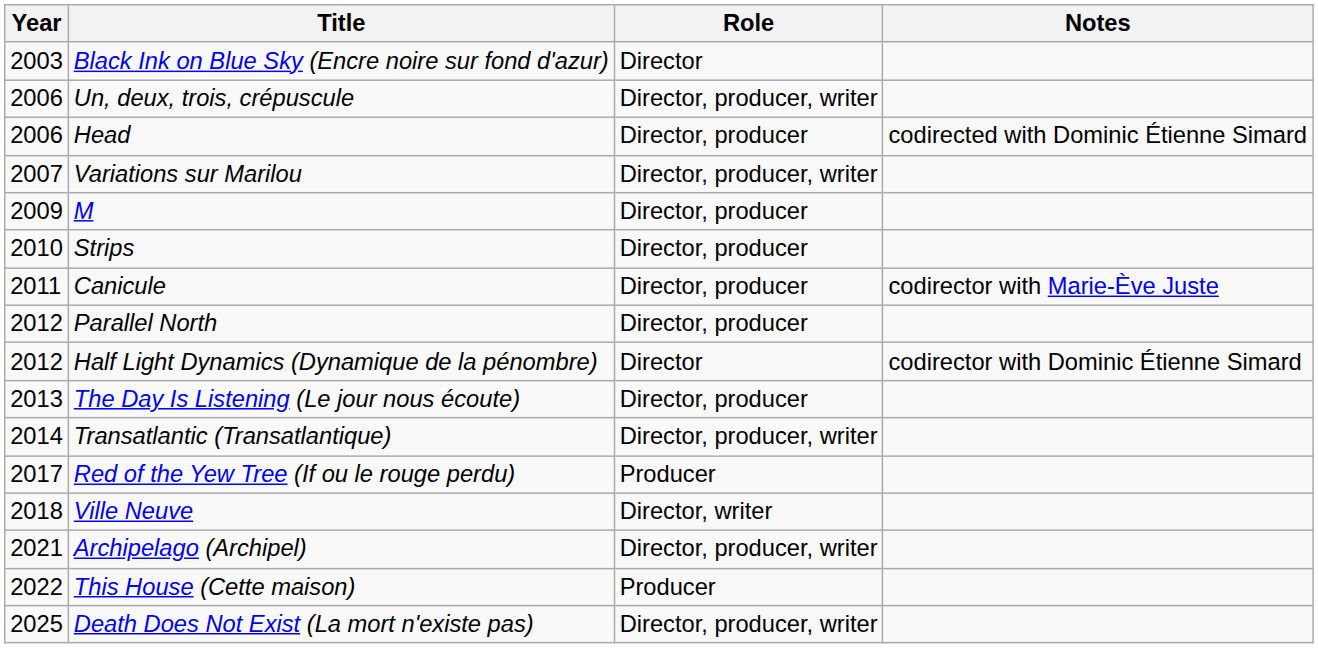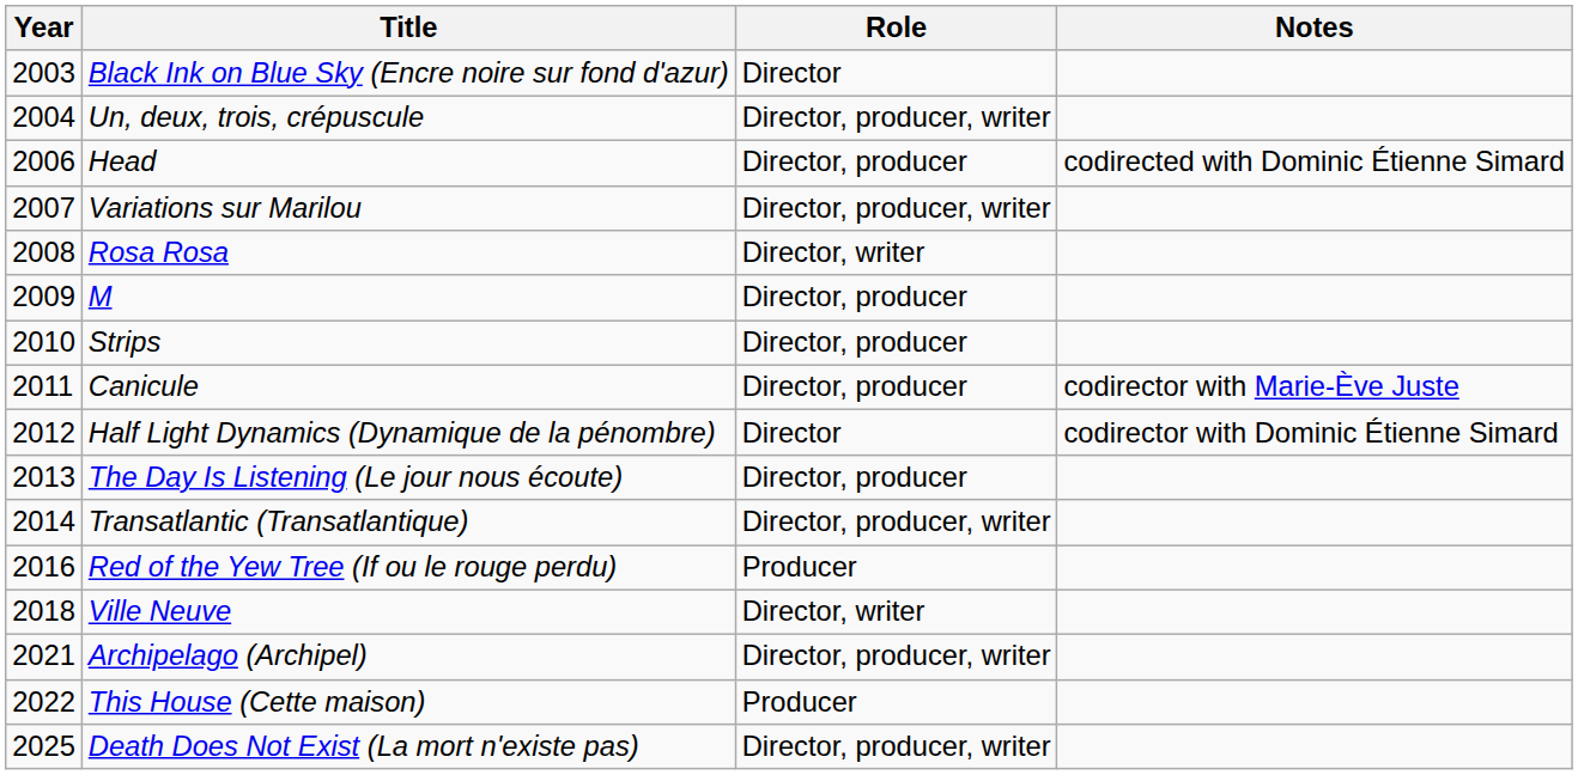 <table class="wikitable sortable">
 <tr>
 <th>Year</th>
 <th>Title</th>
 <th>Role</th>
 <th class="unsortable">Notes</th>
 </tr>
 <tr>
 <td>2003</td>
 <td><em><a href='#'>Black Ink on Blue Sky</a> (Encre noire sur fond d'azur)</em></td>
 <td>Director</td>
 <td></td>
 </tr>
 <tr>
-<td>2006</td>
+<td>2004</td>
 <td><em>Un, deux, trois, crépuscule</em></td>
 <td>Director, producer, writer</td>
 <td></td>
 </tr>
 <tr>
 <td>2006</td>
 <td><em>Head</em></td>
 <td>Director, producer</td>
 <td>codirected with Dominic Étienne Simard</td>
 </tr>
 <tr>
 <td>2007</td>
 <td><em>Variations sur Marilou</em></td>
 <td>Director, producer, writer</td>
+<td></td>
+</tr>
+<tr>
+<td>2008</td>
+<td><em><a href='#'>Rosa Rosa</a></em></td>
+<td>Director, writer</td>
 <td></td>
 </tr>
 <tr>
 <td>2009</td>
 <td><em><a href='#'>M</a></em></td>
 <td>Director, producer</td>
 <td></td>
 </tr>
 <tr>
 <td>2010</td>
 <td><em>Strips</em></td>
 <td>Director, producer</td>
 <td></td>
 </tr>
 <tr>
 <td>2011</td>
 <td><em>Canicule</em></td>
 <td>Director, producer</td>
 <td>codirector with <a href='#'>Marie-Ève Juste</a></td>
 </tr>
 <tr>
 <td>2012</td>
-<td><em>Parallel North</em></td>
-<td>Director, producer</td>
-<td></td>
-</tr>
-<tr>
-<td>2012</td>
 <td><em>Half Light Dynamics (Dynamique de la pénombre)</em></td>
 <td>Director</td>
 <td>codirector with Dominic Étienne Simard</td>
 </tr>
 <tr>
 <td>2013</td>
 <td><em><a href='#'>The Day Is Listening</a> (Le jour nous écoute)</em></td>
 <td>Director, producer</td>
 <td></td>
 </tr>
 <tr>
 <td>2014</td>
 <td><em>Transatlantic (Transatlantique)</em></td>
 <td>Director, producer, writer</td>
 <td></td>
 </tr>
 <tr>
-<td>2017</td>
+<td>2016</td>
 <td><em><a href='#'>Red of the Yew Tree</a> (If ou le rouge perdu)</em></td>
 <td>Producer</td>
 <td></td>
 </tr>
 <tr>
 <td>2018</td>
 <td><em><a href='#'>Ville Neuve</a></em></td>
 <td>Director, writer</td>
 <td></td>
 </tr>
 <tr>
 <td>2021</td>
 <td><em><a href='#'>Archipelago</a> (Archipel)</em></td>
 <td>Director, producer, writer</td>
 <td></td>
 </tr>
 <tr>
 <td>2022</td>
 <td><em><a href='#'>This House</a> (Cette maison)</em></td>
 <td>Producer</td>
 <td></td>
 </tr>
 <tr>
 <td>2025</td>
 <td><em><a href='#'>Death Does Not Exist</a> (La mort n'existe pas)</em></td>
 <td>Director, producer, writer</td>
 <td></td>
 </tr>
 </table>
